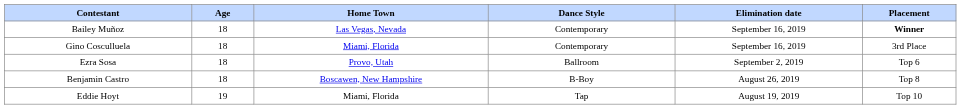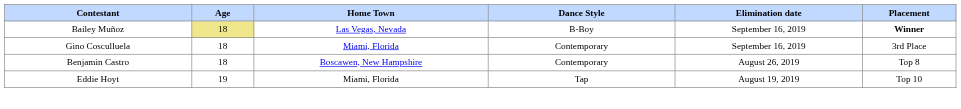 <table border="1" cellpadding="4" cellspacing="0" style="text-align:center; font-size:90%; border-collapse:collapse; width:75%;">
 <tr style="background:#C1D8FF;">
 <th style="width:12%;">Contestant</th>
 <th style="width:4%; text-align:center;">Age</th>
 <th style="width:15%;">Home Town</th>
 <th style="width:12%;">Dance Style</th>
 <th style="width:12%;">Elimination date</th>
 <th style="width:6%;">Placement</th>
 </tr>
 <tr>
 <td>Bailey Muñoz</td>
-<td>18</td>
+<td style="background: khaki;">18</td>
 <td><a href='#'>Las Vegas, Nevada</a></td>
-<td>Contemporary</td>
+<td>B-Boy</td>
 <td>September 16, 2019</td>
 <td><strong>Winner</strong></td>
 </tr>
 <tr>
 <td>Gino Cosculluela</td>
 <td>18</td>
 <td><a href='#'>Miami, Florida</a></td>
 <td>Contemporary</td>
 <td>September 16, 2019</td>
 <td>3rd Place</td>
 </tr>
 <tr>
-<td>Ezra Sosa</td>
-<td>18</td>
-<td><a href='#'>Provo, Utah</a></td>
-<td>Ballroom</td>
-<td>September 2, 2019</td>
-<td>Top 6</td>
-</tr>
-<tr>
 <td>Benjamin Castro</td>
 <td>18</td>
 <td><a href='#'>Boscawen, New Hampshire</a></td>
-<td>B-Boy</td>
+<td>Contemporary</td>
 <td>August 26, 2019</td>
 <td>Top 8</td>
 </tr>
 <tr>
 <td>Eddie Hoyt</td>
 <td>19</td>
 <td>Miami, Florida</td>
 <td>Tap</td>
 <td>August 19, 2019</td>
 <td>Top 10</td>
 </tr>
 </table>
